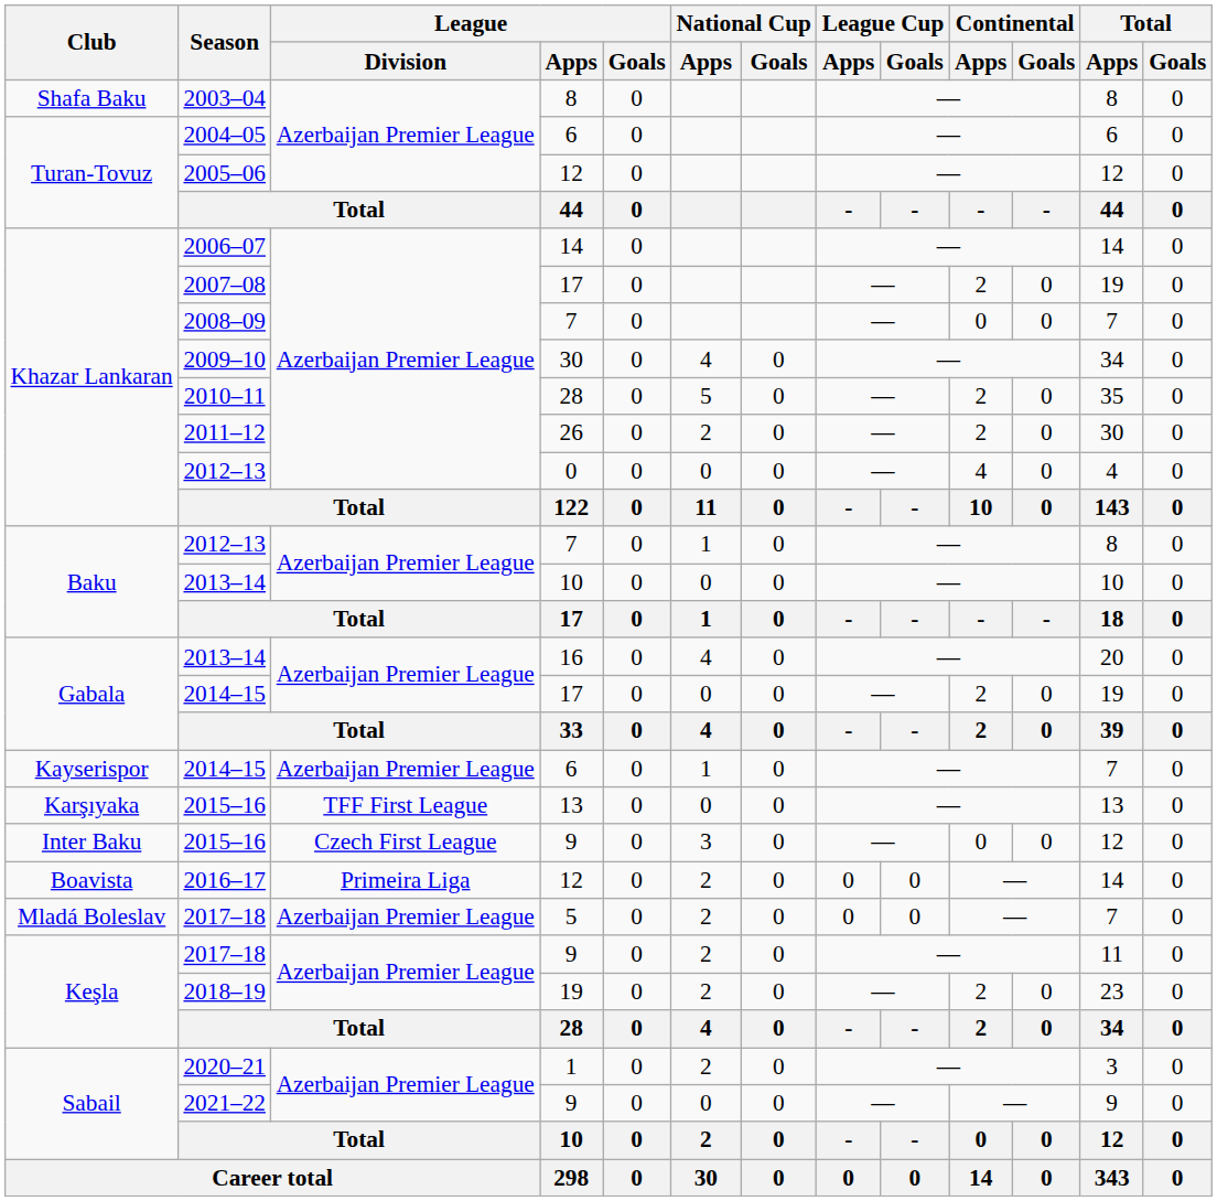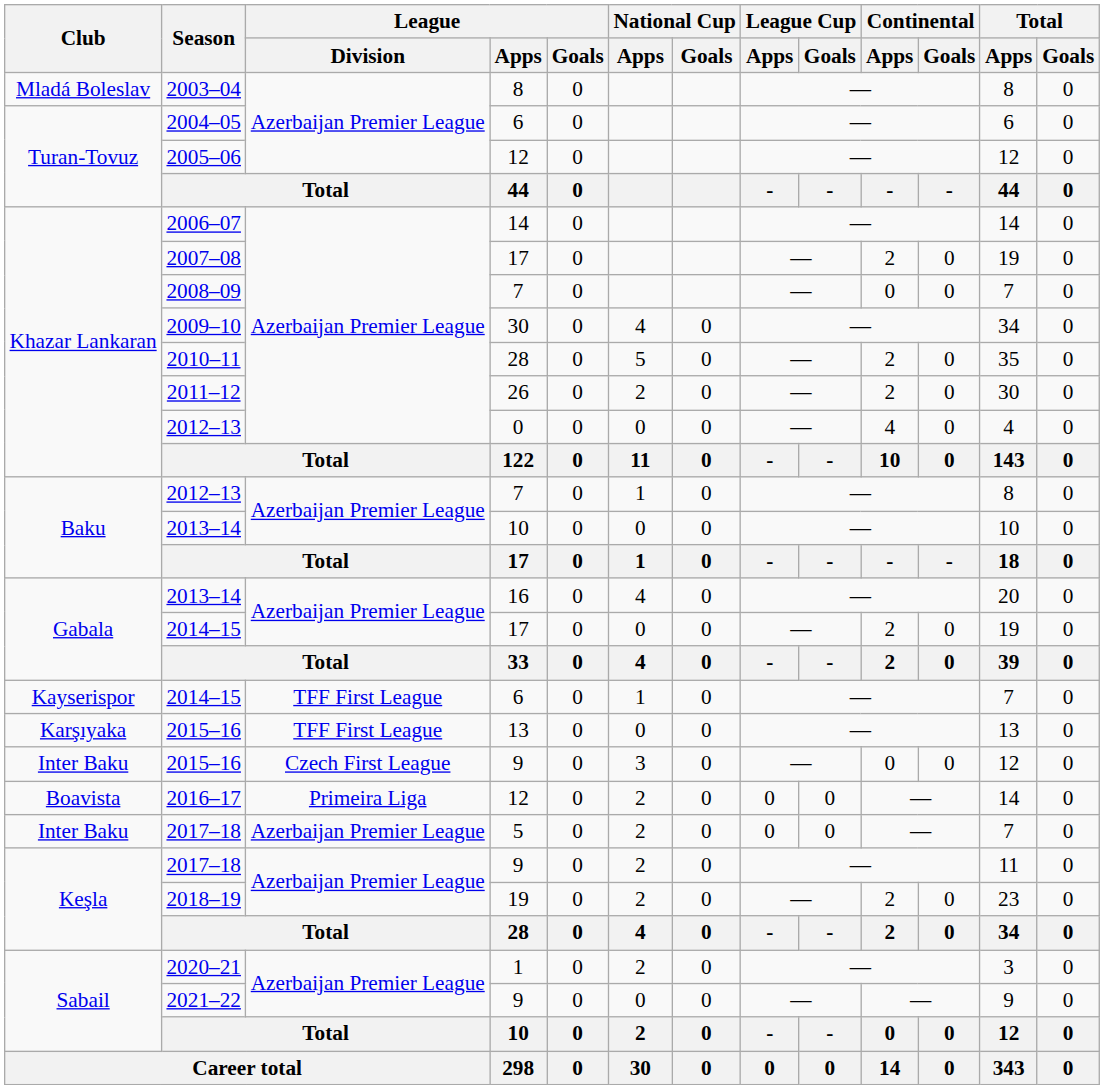 <table class="wikitable" style="text-align: center;">
 <tr>
 <th rowspan="2">Club</th>
 <th rowspan="2">Season</th>
 <th colspan="3">League</th>
 <th colspan="2">National Cup</th>
 <th colspan="2">League Cup</th>
 <th colspan="2">Continental</th>
 <th colspan="2">Total</th>
 </tr>
 <tr>
 <th>Division</th>
 <th>Apps</th>
 <th>Goals</th>
 <th>Apps</th>
 <th>Goals</th>
 <th>Apps</th>
 <th>Goals</th>
 <th>Apps</th>
 <th>Goals</th>
 <th>Apps</th>
 <th>Goals</th>
 </tr>
 <tr>
-<td valign="center"><a href='#'>Shafa Baku</a></td>
+<td valign="center"><a href='#'>Mladá Boleslav</a></td>
 <td><a href='#'>2003–04</a></td>
 <td rowspan="3" valign="center"><a href='#'>Azerbaijan Premier League</a></td>
 <td>8</td>
 <td>0</td>
 <td></td>
 <td></td>
 <td colspan="4">—</td>
 <td>8</td>
 <td>0</td>
 </tr>
 <tr>
 <td rowspan="3" valign="center"><a href='#'>Turan-Tovuz</a></td>
 <td><a href='#'>2004–05</a></td>
 <td>6</td>
 <td>0</td>
 <td></td>
 <td></td>
 <td colspan="4">—</td>
 <td>6</td>
 <td>0</td>
 </tr>
 <tr>
 <td><a href='#'>2005–06</a></td>
 <td>12</td>
 <td>0</td>
 <td></td>
 <td></td>
 <td colspan="4">—</td>
 <td>12</td>
 <td>0</td>
 </tr>
 <tr>
 <th colspan="2">Total</th>
 <th>44</th>
 <th>0</th>
 <th></th>
 <th></th>
 <th>-</th>
 <th>-</th>
 <th>-</th>
 <th>-</th>
 <th>44</th>
 <th>0</th>
 </tr>
 <tr>
 <td rowspan="8" valign="center"><a href='#'>Khazar Lankaran</a></td>
 <td><a href='#'>2006–07</a></td>
 <td rowspan="7" valign="center"><a href='#'>Azerbaijan Premier League</a></td>
 <td>14</td>
 <td>0</td>
 <td></td>
 <td></td>
 <td colspan="4">—</td>
 <td>14</td>
 <td>0</td>
 </tr>
 <tr>
 <td><a href='#'>2007–08</a></td>
 <td>17</td>
 <td>0</td>
 <td></td>
 <td></td>
 <td colspan="2">—</td>
 <td>2</td>
 <td>0</td>
 <td>19</td>
 <td>0</td>
 </tr>
 <tr>
 <td><a href='#'>2008–09</a></td>
 <td>7</td>
 <td>0</td>
 <td></td>
 <td></td>
 <td colspan="2">—</td>
 <td>0</td>
 <td>0</td>
 <td>7</td>
 <td>0</td>
 </tr>
 <tr>
 <td><a href='#'>2009–10</a></td>
 <td>30</td>
 <td>0</td>
 <td>4</td>
 <td>0</td>
 <td colspan="4">—</td>
 <td>34</td>
 <td>0</td>
 </tr>
 <tr>
 <td><a href='#'>2010–11</a></td>
 <td>28</td>
 <td>0</td>
 <td>5</td>
 <td>0</td>
 <td colspan="2">—</td>
 <td>2</td>
 <td>0</td>
 <td>35</td>
 <td>0</td>
 </tr>
 <tr>
 <td><a href='#'>2011–12</a></td>
 <td>26</td>
 <td>0</td>
 <td>2</td>
 <td>0</td>
 <td colspan="2">—</td>
 <td>2</td>
 <td>0</td>
 <td>30</td>
 <td>0</td>
 </tr>
 <tr>
 <td><a href='#'>2012–13</a></td>
 <td>0</td>
 <td>0</td>
 <td>0</td>
 <td>0</td>
 <td colspan="2">—</td>
 <td>4</td>
 <td>0</td>
 <td>4</td>
 <td>0</td>
 </tr>
 <tr>
 <th colspan="2">Total</th>
 <th>122</th>
 <th>0</th>
 <th>11</th>
 <th>0</th>
 <th>-</th>
 <th>-</th>
 <th>10</th>
 <th>0</th>
 <th>143</th>
 <th>0</th>
 </tr>
 <tr>
 <td rowspan="3" valign="center"><a href='#'>Baku</a></td>
 <td><a href='#'>2012–13</a></td>
 <td rowspan="2" valign="center"><a href='#'>Azerbaijan Premier League</a></td>
 <td>7</td>
 <td>0</td>
 <td>1</td>
 <td>0</td>
 <td colspan="4">—</td>
 <td>8</td>
 <td>0</td>
 </tr>
 <tr>
 <td><a href='#'>2013–14</a></td>
 <td>10</td>
 <td>0</td>
 <td>0</td>
 <td>0</td>
 <td colspan="4">—</td>
 <td>10</td>
 <td>0</td>
 </tr>
 <tr>
 <th colspan="2">Total</th>
 <th>17</th>
 <th>0</th>
 <th>1</th>
 <th>0</th>
 <th>-</th>
 <th>-</th>
 <th>-</th>
 <th>-</th>
 <th>18</th>
 <th>0</th>
 </tr>
 <tr>
 <td rowspan="3" valign="center"><a href='#'>Gabala</a></td>
 <td><a href='#'>2013–14</a></td>
 <td rowspan="2" valign="center"><a href='#'>Azerbaijan Premier League</a></td>
 <td>16</td>
 <td>0</td>
 <td>4</td>
 <td>0</td>
 <td colspan="4">—</td>
 <td>20</td>
 <td>0</td>
 </tr>
 <tr>
 <td><a href='#'>2014–15</a></td>
 <td>17</td>
 <td>0</td>
 <td>0</td>
 <td>0</td>
 <td colspan="2">—</td>
 <td>2</td>
 <td>0</td>
 <td>19</td>
 <td>0</td>
 </tr>
 <tr>
 <th colspan="2">Total</th>
 <th>33</th>
 <th>0</th>
 <th>4</th>
 <th>0</th>
 <th>-</th>
 <th>-</th>
 <th>2</th>
 <th>0</th>
 <th>39</th>
 <th>0</th>
 </tr>
 <tr>
 <td valign="center"><a href='#'>Kayserispor</a></td>
 <td><a href='#'>2014–15</a></td>
-<td><a href='#'>Azerbaijan Premier League</a></td>
+<td><a href='#'>TFF First League</a></td>
 <td>6</td>
 <td>0</td>
 <td>1</td>
 <td>0</td>
 <td colspan="4">—</td>
 <td>7</td>
 <td>0</td>
 </tr>
 <tr>
 <td valign="center"><a href='#'>Karşıyaka</a></td>
 <td><a href='#'>2015–16</a></td>
 <td><a href='#'>TFF First League</a></td>
 <td>13</td>
 <td>0</td>
 <td>0</td>
 <td>0</td>
 <td colspan="4">—</td>
 <td>13</td>
 <td>0</td>
 </tr>
 <tr>
 <td valign="center"><a href='#'>Inter Baku</a></td>
 <td><a href='#'>2015–16</a></td>
 <td><a href='#'>Czech First League</a></td>
 <td>9</td>
 <td>0</td>
 <td>3</td>
 <td>0</td>
 <td colspan="2">—</td>
 <td>0</td>
 <td>0</td>
 <td>12</td>
 <td>0</td>
 </tr>
 <tr>
 <td valign="center"><a href='#'>Boavista</a></td>
 <td><a href='#'>2016–17</a></td>
 <td><a href='#'>Primeira Liga</a></td>
 <td>12</td>
 <td>0</td>
 <td>2</td>
 <td>0</td>
 <td>0</td>
 <td>0</td>
 <td colspan="2">—</td>
 <td>14</td>
 <td>0</td>
 </tr>
 <tr>
-<td valign="center"><a href='#'>Mladá Boleslav</a></td>
+<td valign="center"><a href='#'>Inter Baku</a></td>
 <td><a href='#'>2017–18</a></td>
 <td><a href='#'>Azerbaijan Premier League</a></td>
 <td>5</td>
 <td>0</td>
 <td>2</td>
 <td>0</td>
 <td>0</td>
 <td>0</td>
 <td colspan="2">—</td>
 <td>7</td>
 <td>0</td>
 </tr>
 <tr>
 <td rowspan="3" valign="center"><a href='#'>Keşla</a></td>
 <td><a href='#'>2017–18</a></td>
 <td rowspan="2" valign="center"><a href='#'>Azerbaijan Premier League</a></td>
 <td>9</td>
 <td>0</td>
 <td>2</td>
 <td>0</td>
 <td colspan="4">—</td>
 <td>11</td>
 <td>0</td>
 </tr>
 <tr>
 <td><a href='#'>2018–19</a></td>
 <td>19</td>
 <td>0</td>
 <td>2</td>
 <td>0</td>
 <td colspan="2">—</td>
 <td>2</td>
 <td>0</td>
 <td>23</td>
 <td>0</td>
 </tr>
 <tr>
 <th colspan="2">Total</th>
 <th>28</th>
 <th>0</th>
 <th>4</th>
 <th>0</th>
 <th>-</th>
 <th>-</th>
 <th>2</th>
 <th>0</th>
 <th>34</th>
 <th>0</th>
 </tr>
 <tr>
 <td rowspan="3" valign="center"><a href='#'>Sabail</a></td>
 <td><a href='#'>2020–21</a></td>
 <td rowspan="2" valign="center"><a href='#'>Azerbaijan Premier League</a></td>
 <td>1</td>
 <td>0</td>
 <td>2</td>
 <td>0</td>
 <td colspan="4">—</td>
 <td>3</td>
 <td>0</td>
 </tr>
 <tr>
 <td><a href='#'>2021–22</a></td>
 <td>9</td>
 <td>0</td>
 <td>0</td>
 <td>0</td>
 <td colspan="2">—</td>
 <td colspan="2">—</td>
 <td>9</td>
 <td>0</td>
 </tr>
 <tr>
 <th colspan="2">Total</th>
 <th>10</th>
 <th>0</th>
 <th>2</th>
 <th>0</th>
 <th>-</th>
 <th>-</th>
 <th>0</th>
 <th>0</th>
 <th>12</th>
 <th>0</th>
 </tr>
 <tr>
 <th colspan="3">Career total</th>
 <th>298</th>
 <th>0</th>
 <th>30</th>
 <th>0</th>
 <th>0</th>
 <th>0</th>
 <th>14</th>
 <th>0</th>
 <th>343</th>
 <th>0</th>
 </tr>
 </table>
